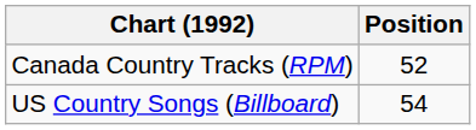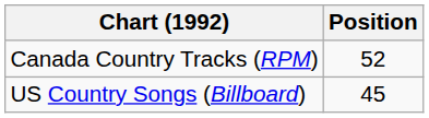 <table class="wikitable sortable">
 <tr>
 <th scope="col">Chart (1992)</th>
 <th scope="col">Position</th>
 </tr>
 <tr>
 <td>Canada Country Tracks (<em><a href='#'>RPM</a></em>)</td>
 <td align="center">52</td>
 </tr>
 <tr>
 <td>US <a href='#'>Country Songs</a> (<em><a href='#'>Billboard</a></em>)</td>
-<td align="center">54</td>
+<td align="center">45</td>
 </tr>
 </table>
